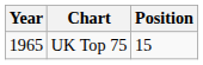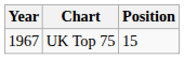 <table class="wikitable">
 <tr>
 <th>Year</th>
 <th>Chart</th>
 <th>Position</th>
 </tr>
 <tr>
-<td>1965</td>
+<td>1967</td>
 <td>UK Top 75</td>
 <td>15</td>
 </tr>
 </table>
